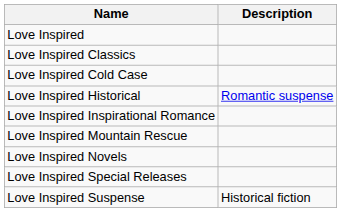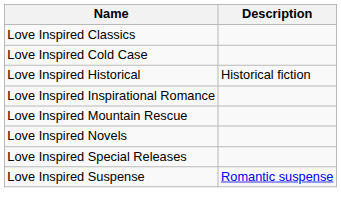 <table class="wikitable sortable">
 <tr>
 <th>Name</th>
 <th>Description</th>
-</tr>
-<tr>
-<td>Love Inspired</td>
-<td></td>
 </tr>
 <tr>
 <td>Love Inspired Classics</td>
 <td></td>
 </tr>
 <tr>
 <td>Love Inspired Cold Case</td>
 <td></td>
 </tr>
 <tr>
 <td>Love Inspired Historical</td>
-<td><a href='#'>Romantic suspense</a></td>
+<td>Historical fiction</td>
 </tr>
 <tr>
 <td>Love Inspired Inspirational Romance</td>
 <td></td>
 </tr>
 <tr>
 <td>Love Inspired Mountain Rescue</td>
 <td></td>
 </tr>
 <tr>
 <td>Love Inspired Novels</td>
 <td></td>
 </tr>
 <tr>
 <td>Love Inspired Special Releases</td>
 <td></td>
 </tr>
 <tr>
 <td>Love Inspired Suspense</td>
-<td>Historical fiction</td>
+<td><a href='#'>Romantic suspense</a></td>
 </tr>
 </table>
